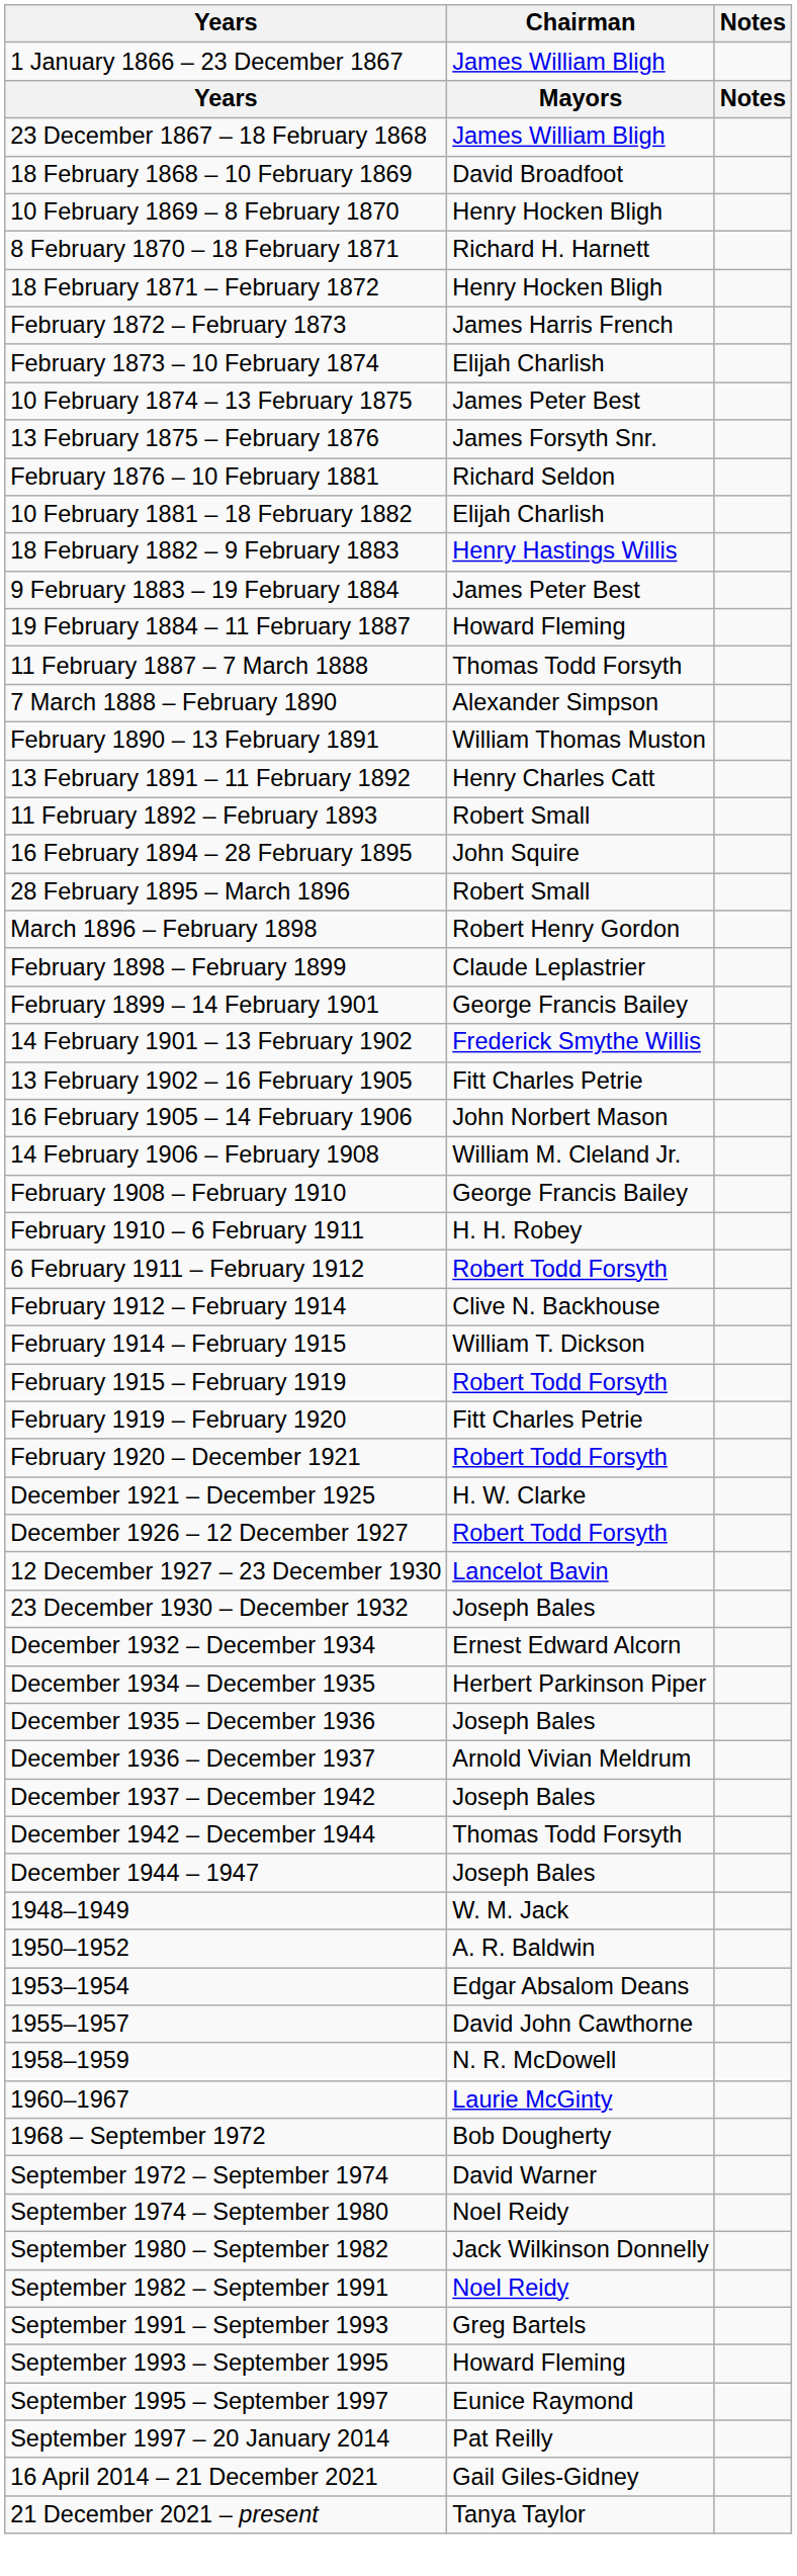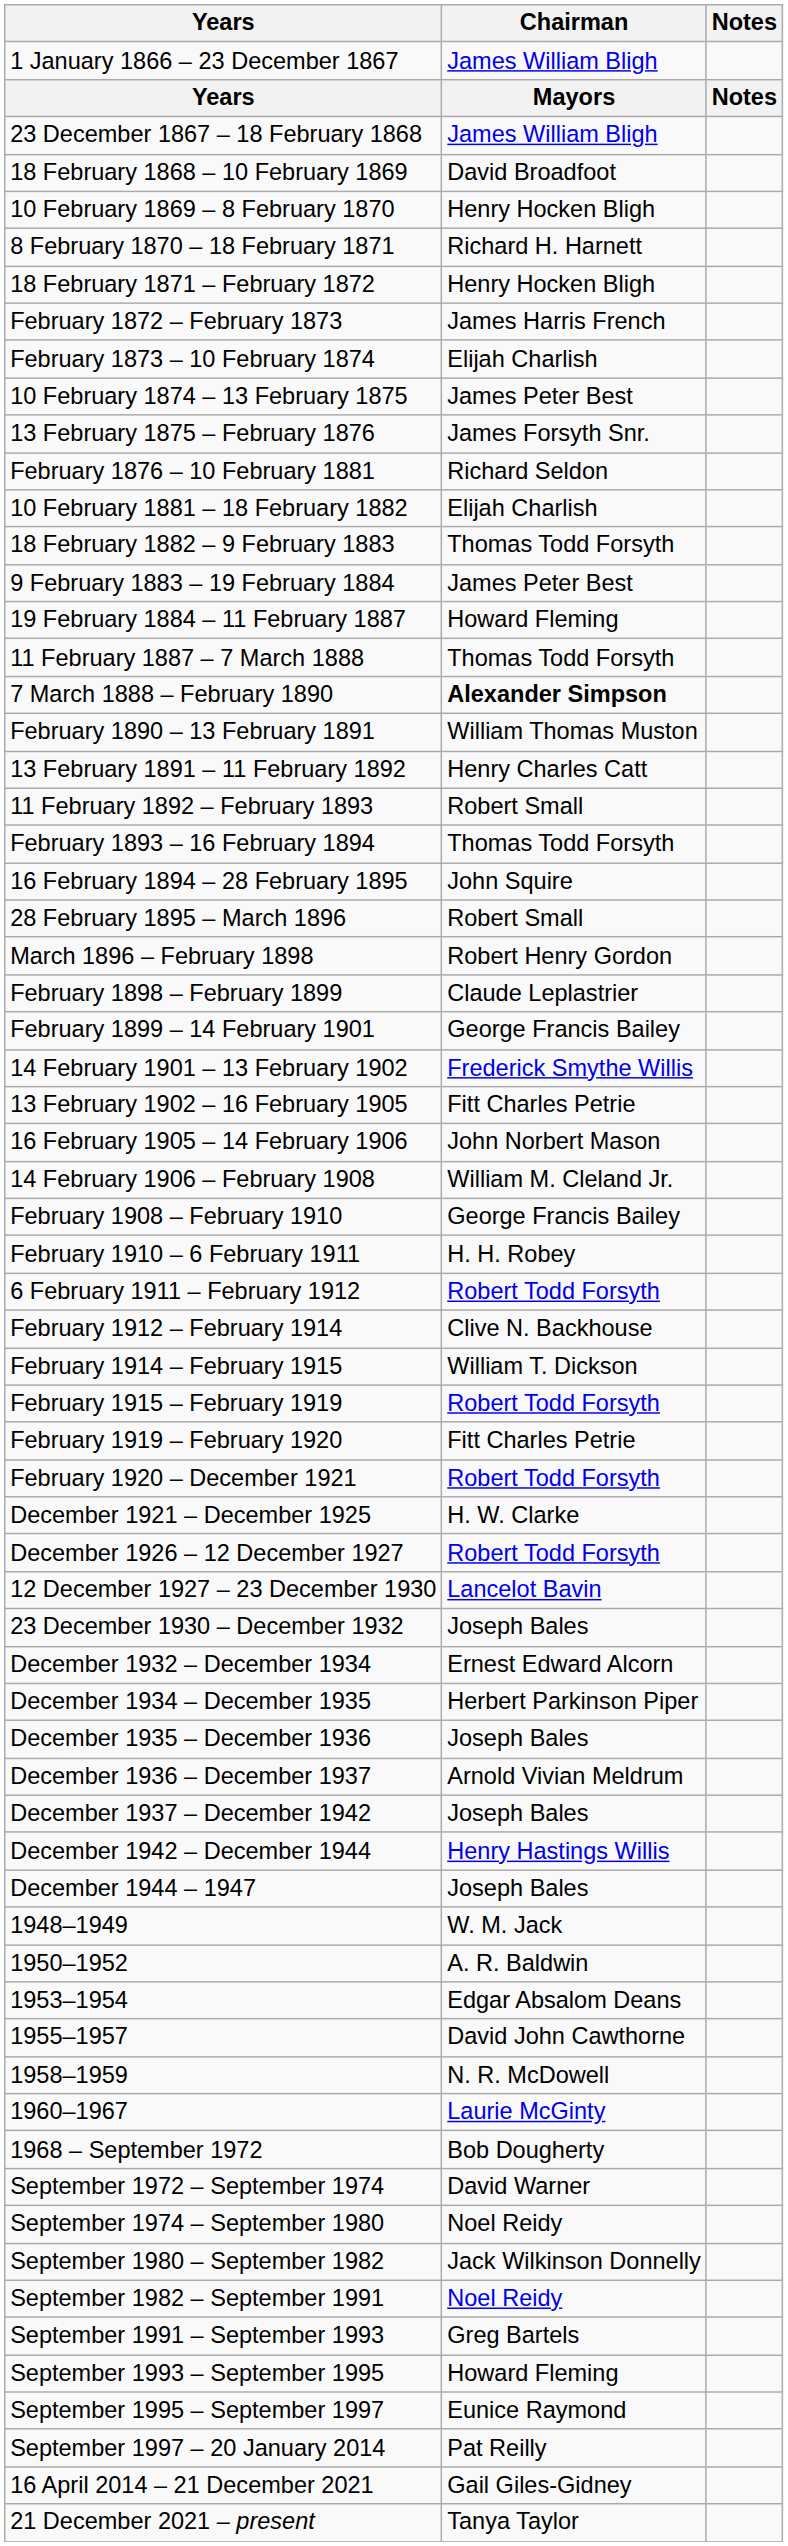 <table class="wikitable">
 <tr>
 <th>Years</th>
 <th>Chairman</th>
 <th>Notes</th>
 </tr>
 <tr>
 <td>1 January 1866 – 23 December 1867</td>
 <td><a href='#'>James William Bligh</a></td>
 <td></td>
 </tr>
 <tr>
 <th>Years</th>
 <th>Mayors</th>
 <th>Notes</th>
 </tr>
 <tr>
 <td>23 December 1867 – 18 February 1868</td>
 <td><a href='#'>James William Bligh</a></td>
 <td></td>
 </tr>
 <tr>
 <td>18 February 1868 – 10 February 1869</td>
 <td>David Broadfoot</td>
 <td></td>
 </tr>
 <tr>
 <td>10 February 1869 – 8 February 1870</td>
 <td>Henry Hocken Bligh</td>
 <td></td>
 </tr>
 <tr>
 <td>8 February 1870 – 18 February 1871</td>
 <td>Richard H. Harnett</td>
 <td></td>
 </tr>
 <tr>
 <td>18 February 1871 – February 1872</td>
 <td>Henry Hocken Bligh</td>
 <td></td>
 </tr>
 <tr>
 <td>February 1872 – February 1873</td>
 <td>James Harris French</td>
 <td></td>
 </tr>
 <tr>
 <td>February 1873 – 10 February 1874</td>
 <td>Elijah Charlish</td>
 <td></td>
 </tr>
 <tr>
 <td>10 February 1874 – 13 February 1875</td>
 <td>James Peter Best</td>
 <td></td>
 </tr>
 <tr>
 <td>13 February 1875 – February 1876</td>
 <td>James Forsyth Snr.</td>
 <td></td>
 </tr>
 <tr>
 <td>February 1876 – 10 February 1881</td>
 <td>Richard Seldon</td>
 <td></td>
 </tr>
 <tr>
 <td>10 February 1881 – 18 February 1882</td>
 <td>Elijah Charlish</td>
 <td></td>
 </tr>
 <tr>
 <td>18 February 1882 – 9 February 1883</td>
-<td><a href='#'>Henry Hastings Willis</a></td>
+<td>Thomas Todd Forsyth</td>
 <td></td>
 </tr>
 <tr>
 <td>9 February 1883 – 19 February 1884</td>
 <td>James Peter Best</td>
 <td></td>
 </tr>
 <tr>
 <td>19 February 1884 – 11 February 1887</td>
 <td>Howard Fleming</td>
 <td></td>
 </tr>
 <tr>
 <td>11 February 1887 – 7 March 1888</td>
 <td>Thomas Todd Forsyth</td>
 <td></td>
 </tr>
 <tr>
 <td>7 March 1888 – February 1890</td>
-<td>Alexander Simpson</td>
+<td><strong>Alexander Simpson</strong></td>
 <td></td>
 </tr>
 <tr>
 <td>February 1890 – 13 February 1891</td>
 <td>William Thomas Muston</td>
 <td></td>
 </tr>
 <tr>
 <td>13 February 1891 – 11 February 1892</td>
 <td>Henry Charles Catt</td>
 <td></td>
 </tr>
 <tr>
 <td>11 February 1892 – February 1893</td>
 <td>Robert Small</td>
+<td></td>
+</tr>
+<tr>
+<td>February 1893 – 16 February 1894</td>
+<td>Thomas Todd Forsyth</td>
 <td></td>
 </tr>
 <tr>
 <td>16 February 1894 – 28 February 1895</td>
 <td>John Squire</td>
 <td></td>
 </tr>
 <tr>
 <td>28 February 1895 – March 1896</td>
 <td>Robert Small</td>
 <td></td>
 </tr>
 <tr>
 <td>March 1896 – February 1898</td>
 <td>Robert Henry Gordon</td>
 <td></td>
 </tr>
 <tr>
 <td>February 1898 – February 1899</td>
 <td>Claude Leplastrier</td>
 <td></td>
 </tr>
 <tr>
 <td>February 1899 – 14 February 1901</td>
 <td>George Francis Bailey</td>
 <td></td>
 </tr>
 <tr>
 <td>14 February 1901 – 13 February 1902</td>
 <td><a href='#'>Frederick Smythe Willis</a></td>
 <td></td>
 </tr>
 <tr>
 <td>13 February 1902 – 16 February 1905</td>
 <td>Fitt Charles Petrie</td>
 <td></td>
 </tr>
 <tr>
 <td>16 February 1905 – 14 February 1906</td>
 <td>John Norbert Mason</td>
 <td></td>
 </tr>
 <tr>
 <td>14 February 1906 – February 1908</td>
 <td>William M. Cleland Jr.</td>
 <td></td>
 </tr>
 <tr>
 <td>February 1908 – February 1910</td>
 <td>George Francis Bailey</td>
 <td></td>
 </tr>
 <tr>
 <td>February 1910 – 6 February 1911</td>
 <td>H. H. Robey</td>
 <td></td>
 </tr>
 <tr>
 <td>6 February 1911 – February 1912</td>
 <td><a href='#'>Robert Todd Forsyth</a></td>
 <td></td>
 </tr>
 <tr>
 <td>February 1912 – February 1914</td>
 <td>Clive N. Backhouse</td>
 <td></td>
 </tr>
 <tr>
 <td>February 1914 – February 1915</td>
 <td>William T. Dickson</td>
 <td></td>
 </tr>
 <tr>
 <td>February 1915 – February 1919</td>
 <td><a href='#'>Robert Todd Forsyth</a></td>
 <td></td>
 </tr>
 <tr>
 <td>February 1919 – February 1920</td>
 <td>Fitt Charles Petrie</td>
 <td></td>
 </tr>
 <tr>
 <td>February 1920 – December 1921</td>
 <td><a href='#'>Robert Todd Forsyth</a></td>
 <td></td>
 </tr>
 <tr>
 <td>December 1921 – December 1925</td>
 <td>H. W. Clarke</td>
 <td></td>
 </tr>
 <tr>
 <td>December 1926 – 12 December 1927</td>
 <td><a href='#'>Robert Todd Forsyth</a></td>
 <td></td>
 </tr>
 <tr>
 <td>12 December 1927 – 23 December 1930</td>
 <td><a href='#'>Lancelot Bavin</a></td>
 <td></td>
 </tr>
 <tr>
 <td>23 December 1930 – December 1932</td>
 <td>Joseph Bales</td>
 <td></td>
 </tr>
 <tr>
 <td>December 1932 – December 1934</td>
 <td>Ernest Edward Alcorn</td>
 <td></td>
 </tr>
 <tr>
 <td>December 1934 – December 1935</td>
 <td>Herbert Parkinson Piper</td>
 <td></td>
 </tr>
 <tr>
 <td>December 1935 – December 1936</td>
 <td>Joseph Bales</td>
 <td></td>
 </tr>
 <tr>
 <td>December 1936 – December 1937</td>
 <td>Arnold Vivian Meldrum</td>
 <td></td>
 </tr>
 <tr>
 <td>December 1937 – December 1942</td>
 <td>Joseph Bales</td>
 <td></td>
 </tr>
 <tr>
 <td>December 1942 – December 1944</td>
-<td>Thomas Todd Forsyth</td>
+<td><a href='#'>Henry Hastings Willis</a></td>
 <td></td>
 </tr>
 <tr>
 <td>December 1944 – 1947</td>
 <td>Joseph Bales</td>
 <td></td>
 </tr>
 <tr>
 <td>1948–1949</td>
 <td>W. M. Jack</td>
 <td></td>
 </tr>
 <tr>
 <td>1950–1952</td>
 <td>A. R. Baldwin</td>
 <td></td>
 </tr>
 <tr>
 <td>1953–1954</td>
 <td>Edgar Absalom Deans</td>
 <td></td>
 </tr>
 <tr>
 <td>1955–1957</td>
 <td>David John Cawthorne</td>
 <td></td>
 </tr>
 <tr>
 <td>1958–1959</td>
 <td>N. R. McDowell</td>
 <td></td>
 </tr>
 <tr>
 <td>1960–1967</td>
 <td><a href='#'>Laurie McGinty</a></td>
 <td></td>
 </tr>
 <tr>
 <td>1968 – September 1972</td>
 <td>Bob Dougherty</td>
 <td></td>
 </tr>
 <tr>
 <td>September 1972 – September 1974</td>
 <td>David Warner</td>
 <td></td>
 </tr>
 <tr>
 <td>September 1974 – September 1980</td>
 <td>Noel Reidy</td>
 <td></td>
 </tr>
 <tr>
 <td>September 1980 – September 1982</td>
 <td>Jack Wilkinson Donnelly</td>
 <td></td>
 </tr>
 <tr>
 <td>September 1982 – September 1991</td>
 <td><a href='#'>Noel Reidy</a></td>
 <td></td>
 </tr>
 <tr>
 <td>September 1991 – September 1993</td>
 <td>Greg Bartels</td>
 <td></td>
 </tr>
 <tr>
 <td>September 1993 – September 1995</td>
 <td>Howard Fleming</td>
 <td></td>
 </tr>
 <tr>
 <td>September 1995 – September 1997</td>
 <td>Eunice Raymond</td>
 <td></td>
 </tr>
 <tr>
 <td>September 1997 – 20 January 2014</td>
 <td>Pat Reilly</td>
 <td></td>
 </tr>
 <tr>
 <td>16 April 2014 – 21 December 2021</td>
 <td>Gail Giles-Gidney</td>
 <td></td>
 </tr>
 <tr>
 <td>21 December 2021 – <em>present</em></td>
 <td>Tanya Taylor</td>
 <td></td>
 </tr>
 </table>
